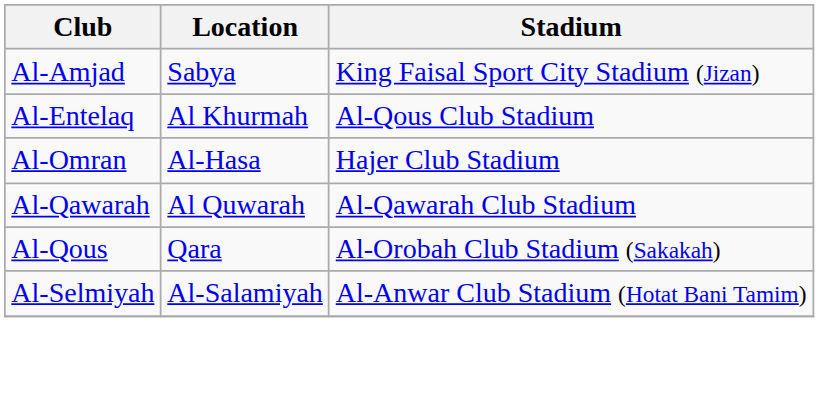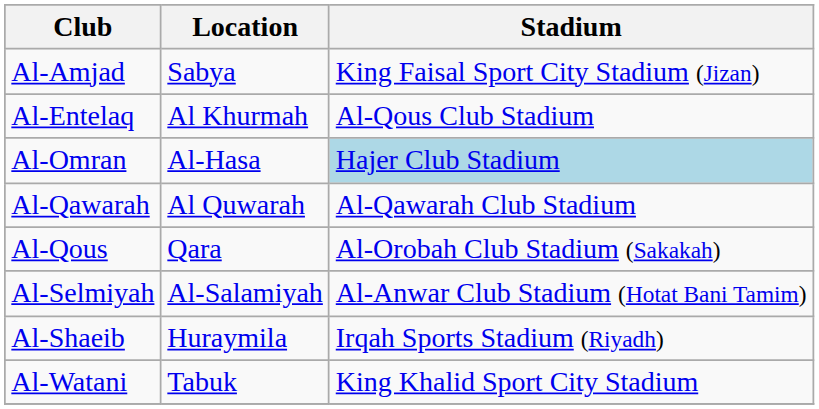 <table class="wikitable sortable">
 <tr>
 <th>Club</th>
 <th>Location</th>
 <th>Stadium</th>
 </tr>
 <tr>
 <td><a href='#'>Al-Amjad</a></td>
 <td><a href='#'>Sabya</a></td>
 <td><a href='#'>King Faisal Sport City Stadium</a> <small>(<a href='#'>Jizan</a>)</small></td>
 </tr>
 <tr>
 <td><a href='#'>Al-Entelaq</a></td>
 <td><a href='#'>Al Khurmah</a></td>
 <td><a href='#'>Al-Qous Club Stadium</a></td>
 </tr>
 <tr>
 <td><a href='#'>Al-Omran</a></td>
 <td><a href='#'>Al-Hasa</a> </td>
-<td><a href='#'>Hajer Club Stadium</a></td>
+<td style="background: lightblue;"><a href='#'>Hajer Club Stadium</a></td>
 </tr>
 <tr>
 <td><a href='#'>Al-Qawarah</a></td>
 <td><a href='#'>Al Quwarah</a></td>
 <td><a href='#'>Al-Qawarah Club Stadium</a></td>
 </tr>
 <tr>
 <td><a href='#'>Al-Qous</a></td>
 <td><a href='#'>Qara</a></td>
 <td><a href='#'>Al-Orobah Club Stadium</a> <small>(<a href='#'>Sakakah</a>)</small></td>
 </tr>
 <tr>
 <td><a href='#'>Al-Selmiyah</a></td>
 <td><a href='#'>Al-Salamiyah</a></td>
 <td><a href='#'>Al-Anwar Club Stadium</a> <small>(<a href='#'>Hotat Bani Tamim</a>)</small></td>
 </tr>
 <tr>
+<td><a href='#'>Al-Shaeib</a></td>
+<td><a href='#'>Huraymila</a></td>
+<td><a href='#'>Irqah Sports Stadium</a> <small>(<a href='#'>Riyadh</a>)</small></td>
+</tr>
+<tr>
+<td><a href='#'>Al-Watani</a></td>
+<td><a href='#'>Tabuk</a></td>
+<td><a href='#'>King Khalid Sport City Stadium</a></td>
+</tr>
+<tr>
 </tr>
 </table>
